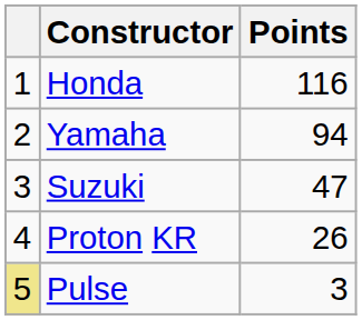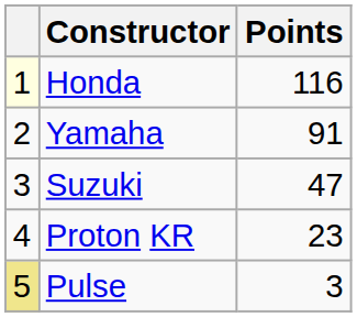 <table class="wikitable" style="font-size: 95%;">
 <tr>
 <th></th>
 <th>Constructor</th>
 <th>Points</th>
 </tr>
 <tr>
-<td align=center>1</td>
+<td align=center style="background: lightyellow;">1</td>
 <td> <a href='#'>Honda</a></td>
 <td align=right>116</td>
 </tr>
 <tr>
 <td align=center>2</td>
 <td> <a href='#'>Yamaha</a></td>
-<td align=right>94</td>
+<td align=right>91</td>
 </tr>
 <tr>
 <td align=center>3</td>
 <td> <a href='#'>Suzuki</a></td>
 <td align=right>47</td>
 </tr>
 <tr>
 <td align=center>4</td>
 <td> <a href='#'>Proton</a> <a href='#'>KR</a></td>
-<td align=right>26</td>
+<td align=right>23</td>
 </tr>
 <tr>
 <td align=center style="background: khaki;">5</td>
 <td> <a href='#'>Pulse</a></td>
 <td align=right>3</td>
 </tr>
 </table>
